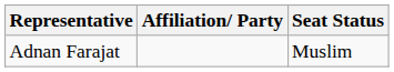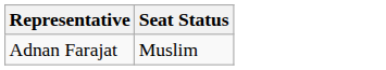 <table class="wikitable">
 <tr>
 <th>Representative</th>
-<th>Affiliation/ Party</th>
 <th>Seat Status</th>
 </tr>
 <tr>
 <td>Adnan Farajat</td>
-<td></td>
 <td>Muslim</td>
 </tr>
 </table>
